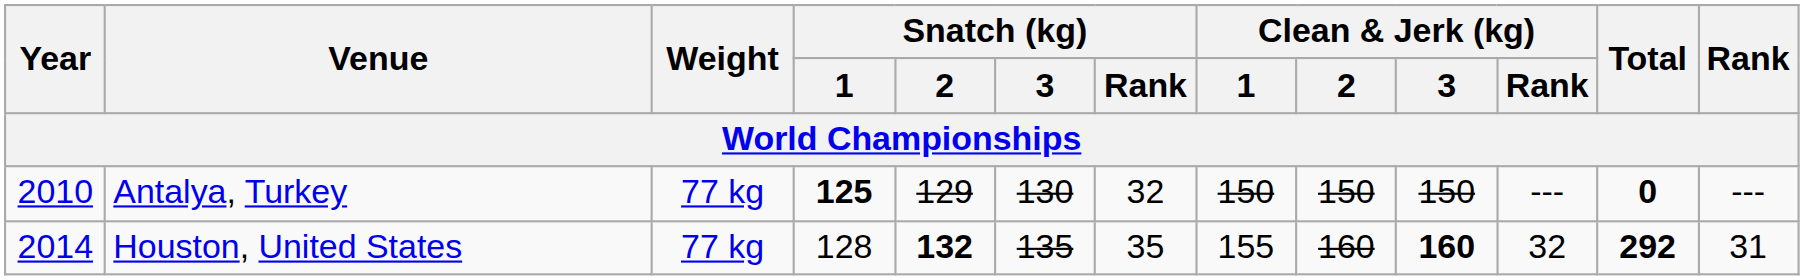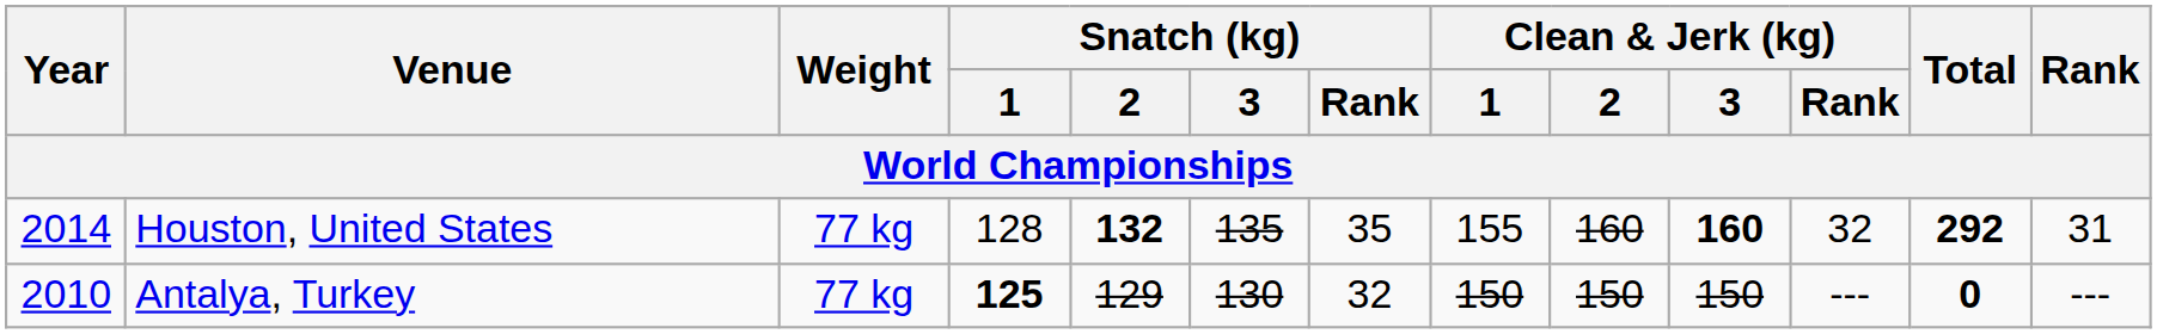 <table class = "wikitable" style="text-align:center;">
 <tr>
 <th rowspan=2 width=40>Year</th>
 <th rowspan=2 width=250>Venue</th>
 <th rowspan=2 width=60>Weight</th>
 <th colspan=4>Snatch (kg)</th>
 <th colspan=4>Clean & Jerk (kg)</th>
 <th rowspan=2 width=40>Total</th>
 <th rowspan=2 width=40>Rank</th>
 </tr>
 <tr>
 <th width=40>1</th>
 <th width=40>2</th>
 <th width=40>3</th>
 <th width=40>Rank</th>
 <th width=40>1</th>
 <th width=40>2</th>
 <th width=40>3</th>
 <th width=40>Rank</th>
 </tr>
 <tr>
 <th colspan=13><a href='#'>World Championships</a></th>
 </tr>
 <tr>
+<td><a href='#'>2014</a></td>
+<td align=left> <a href='#'>Houston</a>, <a href='#'>United States</a></td>
+<td><a href='#'>77 kg</a></td>
+<td>128</td>
+<td><strong>132</strong></td>
+<td><s>135</s></td>
+<td>35</td>
+<td>155</td>
+<td><s>160</s></td>
+<td><strong>160</strong></td>
+<td>32</td>
+<td><strong>292</strong></td>
+<td>31</td>
+</tr>
+<tr>
 <td><a href='#'>2010</a></td>
 <td align=left> <a href='#'>Antalya</a>, <a href='#'>Turkey</a></td>
 <td><a href='#'>77 kg</a></td>
 <td><strong>125</strong></td>
 <td><s>129</s></td>
 <td><s>130</s></td>
 <td>32</td>
 <td><s>150</s></td>
 <td><s>150</s></td>
 <td><s>150</s></td>
 <td>---</td>
 <td><strong>0</strong></td>
 <td>---</td>
 </tr>
-<tr>
-<td><a href='#'>2014</a></td>
-<td align=left> <a href='#'>Houston</a>, <a href='#'>United States</a></td>
-<td><a href='#'>77 kg</a></td>
-<td>128</td>
-<td><strong>132</strong></td>
-<td><s>135</s></td>
-<td>35</td>
-<td>155</td>
-<td><s>160</s></td>
-<td><strong>160</strong></td>
-<td>32</td>
-<td><strong>292</strong></td>
-<td>31</td>
-</tr>
 </table>
